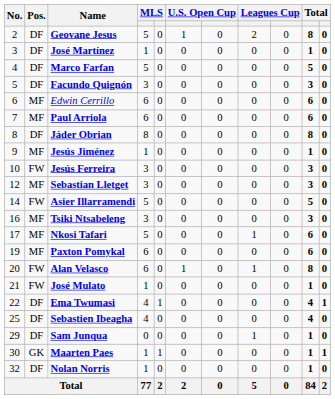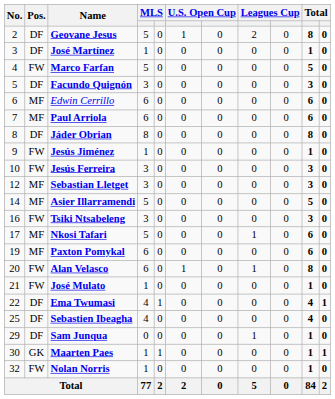 <table class="wikitable sortable" style="text-align: center;">
 <tr>
 <th rowspan="2">No.</th>
 <th rowspan="2">Pos.</th>
 <th rowspan="2">Name</th>
 <th colspan="2"><a href='#'>MLS</a></th>
 <th colspan="2"><a href='#'>U.S. Open Cup</a></th>
 <th colspan="2"><a href='#'>Leagues Cup</a></th>
 <th colspan="2"><strong>Total</strong></th>
 </tr>
 <tr>
 <th></th>
 <th></th>
 <th></th>
 <th></th>
 <th></th>
 <th></th>
 <th></th>
 <th></th>
 </tr>
 <tr>
 <td>2</td>
 <td>DF</td>
 <td align=left> <strong><a href='#'>Geovane Jesus</a></strong></td>
 <td>5</td>
 <td>0</td>
 <td>1</td>
 <td>0</td>
 <td>2</td>
 <td>0</td>
 <td><strong>8</strong></td>
 <td><strong>0</strong></td>
 </tr>
 <tr>
 <td>3</td>
 <td>DF</td>
 <td align=left> <strong><a href='#'>José Martínez</a></strong></td>
 <td>1</td>
 <td>0</td>
 <td>0</td>
 <td>0</td>
 <td>0</td>
 <td>0</td>
 <td><strong>1</strong></td>
 <td><strong>0</strong></td>
 </tr>
 <tr>
 <td>4</td>
-<td>DF</td>
+<td>FW</td>
 <td align=left> <strong><a href='#'>Marco Farfan</a></strong></td>
 <td>5</td>
 <td>0</td>
 <td>0</td>
 <td>0</td>
 <td>0</td>
 <td>0</td>
 <td><strong>5</strong></td>
 <td><strong>0</strong></td>
 </tr>
 <tr>
 <td>5</td>
 <td>DF</td>
 <td align=left> <strong><a href='#'>Facundo Quignón</a></strong></td>
 <td>3</td>
 <td>0</td>
 <td>0</td>
 <td>0</td>
 <td>0</td>
 <td>0</td>
 <td><strong>3</strong></td>
 <td><strong>0</strong></td>
 </tr>
 <tr>
 <td>6</td>
 <td>MF</td>
 <td align=left> <em><a href='#'>Edwin Cerrillo</a></em></td>
 <td>6</td>
 <td>0</td>
 <td>0</td>
 <td>0</td>
 <td>0</td>
 <td>0</td>
 <td><strong>6</strong></td>
 <td><strong>0</strong></td>
 </tr>
 <tr>
 <td>7</td>
 <td>MF</td>
 <td align=left> <strong><a href='#'>Paul Arriola</a></strong></td>
 <td>6</td>
 <td>0</td>
 <td>0</td>
 <td>0</td>
 <td>0</td>
 <td>0</td>
 <td><strong>6</strong></td>
 <td><strong>0</strong></td>
 </tr>
 <tr>
 <td>8</td>
 <td>DF</td>
 <td align=left> <strong><a href='#'>Jáder Obrian</a></strong></td>
 <td>8</td>
 <td>0</td>
 <td>0</td>
 <td>0</td>
 <td>0</td>
 <td>0</td>
 <td><strong>8</strong></td>
 <td><strong>0</strong></td>
 </tr>
 <tr>
 <td>9</td>
-<td>MF</td>
+<td>FW</td>
 <td align=left> <strong><a href='#'>Jesús Jiménez</a></strong></td>
 <td>1</td>
 <td>0</td>
 <td>0</td>
 <td>0</td>
 <td>0</td>
 <td>0</td>
 <td><strong>1</strong></td>
 <td><strong>0</strong></td>
 </tr>
 <tr>
 <td>10</td>
 <td>FW</td>
 <td align=left> <strong><a href='#'>Jesús Ferreira</a></strong></td>
 <td>3</td>
 <td>0</td>
 <td>0</td>
 <td>0</td>
 <td>0</td>
 <td>0</td>
 <td><strong>3</strong></td>
 <td><strong>0</strong></td>
 </tr>
 <tr>
 <td>12</td>
 <td>MF</td>
 <td align=left> <strong><a href='#'>Sebastian Lletget</a></strong></td>
 <td>3</td>
 <td>0</td>
 <td>0</td>
 <td>0</td>
 <td>0</td>
 <td>0</td>
 <td><strong>3</strong></td>
 <td><strong>0</strong></td>
 </tr>
 <tr>
 <td>14</td>
-<td>FW</td>
+<td>MF</td>
 <td align=left> <strong><a href='#'>Asier Illarramendi</a></strong></td>
 <td>5</td>
 <td>0</td>
 <td>0</td>
 <td>0</td>
 <td>0</td>
 <td>0</td>
 <td><strong>5</strong></td>
 <td><strong>0</strong></td>
 </tr>
 <tr>
 <td>16</td>
-<td>MF</td>
+<td>FW</td>
 <td align=left> <strong><a href='#'>Tsiki Ntsabeleng</a></strong></td>
 <td>3</td>
 <td>0</td>
 <td>0</td>
 <td>0</td>
 <td>0</td>
 <td>0</td>
 <td><strong>3</strong></td>
 <td><strong>0</strong></td>
 </tr>
 <tr>
 <td>17</td>
 <td>MF</td>
 <td align=left> <strong><a href='#'>Nkosi Tafari</a></strong></td>
 <td>5</td>
 <td>0</td>
 <td>0</td>
 <td>0</td>
 <td>1</td>
 <td>0</td>
 <td><strong>6</strong></td>
 <td><strong>0</strong></td>
 </tr>
 <tr>
 <td>19</td>
 <td>MF</td>
 <td align=left> <strong><a href='#'>Paxton Pomykal</a></strong></td>
 <td>6</td>
 <td>0</td>
 <td>0</td>
 <td>0</td>
 <td>0</td>
 <td>0</td>
 <td><strong>6</strong></td>
 <td><strong>0</strong></td>
 </tr>
 <tr>
 <td>20</td>
 <td>FW</td>
 <td align=left> <strong><a href='#'>Alan Velasco</a></strong></td>
 <td>6</td>
 <td>0</td>
 <td>1</td>
 <td>0</td>
 <td>1</td>
 <td>0</td>
 <td><strong>8</strong></td>
 <td><strong>0</strong></td>
 </tr>
 <tr>
 <td>21</td>
 <td>FW</td>
 <td align=left> <strong><a href='#'>José Mulato</a></strong></td>
 <td>1</td>
 <td>0</td>
 <td>0</td>
 <td>0</td>
 <td>0</td>
 <td>0</td>
 <td><strong>1</strong></td>
 <td><strong>0</strong></td>
 </tr>
 <tr>
 <td>22</td>
 <td>DF</td>
 <td align=left> <strong><a href='#'>Ema Twumasi</a></strong></td>
 <td>4</td>
 <td>1</td>
 <td>0</td>
 <td>0</td>
 <td>0</td>
 <td>0</td>
 <td><strong>4</strong></td>
 <td><strong>1</strong></td>
 </tr>
 <tr>
 <td>25</td>
 <td>DF</td>
 <td align=left> <strong><a href='#'>Sebastien Ibeagha</a></strong></td>
 <td>4</td>
 <td>0</td>
 <td>0</td>
 <td>0</td>
 <td>0</td>
 <td>0</td>
 <td><strong>4</strong></td>
 <td><strong>0</strong></td>
 </tr>
 <tr>
 <td>29</td>
 <td>DF</td>
 <td align=left> <strong><a href='#'>Sam Junqua</a></strong></td>
 <td>0</td>
 <td>0</td>
 <td>0</td>
 <td>0</td>
 <td>1</td>
 <td>0</td>
 <td><strong>1</strong></td>
 <td><strong>0</strong></td>
 </tr>
 <tr>
 <td>30</td>
 <td>GK</td>
 <td align=left> <strong><a href='#'>Maarten Paes</a></strong></td>
 <td>1</td>
 <td>1</td>
 <td>0</td>
 <td>0</td>
 <td>0</td>
 <td>0</td>
 <td><strong>1</strong></td>
 <td><strong>1</strong></td>
 </tr>
 <tr>
 <td>32</td>
-<td>DF</td>
+<td>FW</td>
 <td align=left> <strong><a href='#'>Nolan Norris</a></strong></td>
 <td>1</td>
 <td>0</td>
 <td>0</td>
 <td>0</td>
 <td>0</td>
 <td>0</td>
 <td><strong>1</strong></td>
 <td><strong>0</strong></td>
 </tr>
 <tr>
 <th colspan=3>Total</th>
 <th>77</th>
 <th>2</th>
 <th>2</th>
 <th>0</th>
 <th>5</th>
 <th>0</th>
 <th>84</th>
 <th>2</th>
 </tr>
 </table>
